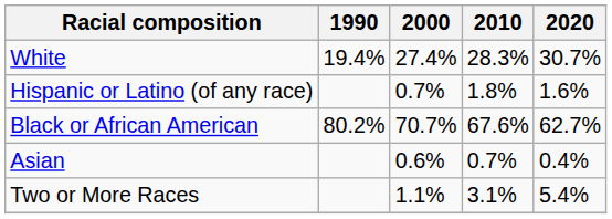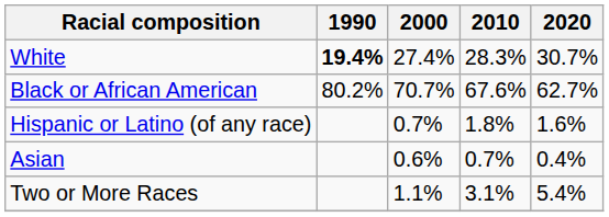 <table class="wikitable sortable collapsible" style="font-size: 90%;">
 <tr>
 <th>Racial composition</th>
 <th>1990</th>
 <th>2000</th>
 <th>2010</th>
 <th>2020</th>
 </tr>
 <tr>
 <td><a href='#'>White</a></td>
-<td>19.4%</td>
+<td><strong>19.4%</strong></td>
 <td>27.4%</td>
 <td>28.3%</td>
 <td>30.7%</td>
+</tr>
+<tr>
+<td><a href='#'>Black or African American</a></td>
+<td>80.2%</td>
+<td>70.7%</td>
+<td>67.6%</td>
+<td>62.7%</td>
 </tr>
 <tr>
 <td><a href='#'>Hispanic or Latino</a> (of any race)</td>
 <td></td>
 <td>0.7%</td>
 <td>1.8%</td>
 <td>1.6%</td>
-</tr>
-<tr>
-<td><a href='#'>Black or African American</a></td>
-<td>80.2%</td>
-<td>70.7%</td>
-<td>67.6%</td>
-<td>62.7%</td>
 </tr>
 <tr>
 <td><a href='#'>Asian</a></td>
 <td></td>
 <td>0.6%</td>
 <td>0.7%</td>
 <td>0.4%</td>
 </tr>
 <tr>
 <td>Two or More Races</td>
 <td></td>
 <td>1.1%</td>
 <td>3.1%</td>
 <td>5.4%</td>
 </tr>
 <tr>
 </tr>
 </table>
